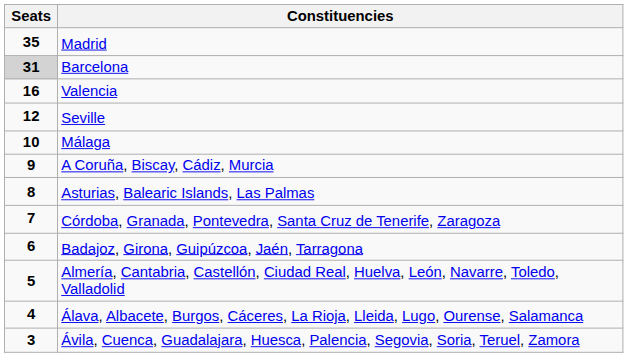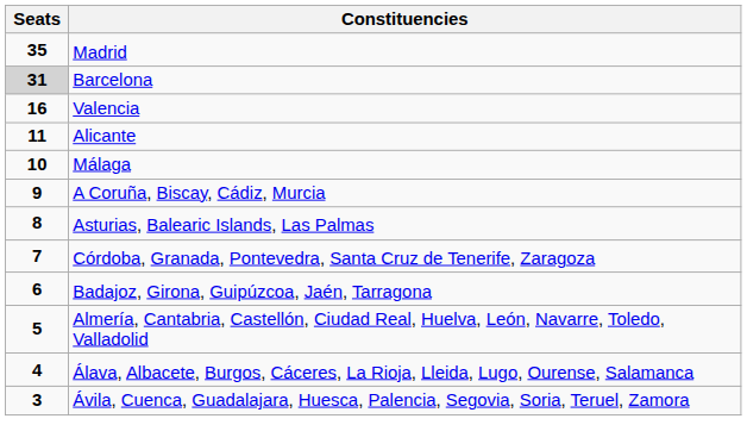 <table class="wikitable" style="text-align:left;">
 <tr>
 <th width="50">Seats</th>
 <th width="600">Constituencies</th>
 </tr>
 <tr>
 <td align="center"><strong>35</strong></td>
 <td><a href='#'>Madrid</a><sup></sup></td>
 </tr>
 <tr>
 <td align="center" style="background: lightgrey;"><strong>31</strong></td>
 <td><a href='#'>Barcelona</a></td>
 </tr>
 <tr>
 <td align="center"><strong>16</strong></td>
 <td><a href='#'>Valencia</a></td>
 </tr>
 <tr>
-<td align="center"><strong>12</strong></td>
-<td><a href='#'>Seville</a><sup></sup></td>
+<td align="center"><strong>11</strong></td>
+<td><a href='#'>Alicante</a></td>
 </tr>
 <tr>
 <td align="center"><strong>10</strong></td>
 <td><a href='#'>Málaga</a></td>
 </tr>
 <tr>
 <td align="center"><strong>9</strong></td>
 <td><a href='#'>A Coruña</a>, <a href='#'>Biscay</a>, <a href='#'>Cádiz</a>, <a href='#'>Murcia</a></td>
 </tr>
 <tr>
 <td align="center"><strong>8</strong></td>
 <td><a href='#'>Asturias</a><sup></sup>, <a href='#'>Balearic Islands</a><sup></sup>, <a href='#'>Las Palmas</a><sup></sup></td>
 </tr>
 <tr>
 <td align="center"><strong>7</strong></td>
 <td><a href='#'>Córdoba</a>, <a href='#'>Granada</a>, <a href='#'>Pontevedra</a><sup></sup>, <a href='#'>Santa Cruz de Tenerife</a>, <a href='#'>Zaragoza</a></td>
 </tr>
 <tr>
 <td align="center"><strong>6</strong></td>
 <td><a href='#'>Badajoz</a>, <a href='#'>Girona</a><sup></sup>, <a href='#'>Guipúzcoa</a>, <a href='#'>Jaén</a>, <a href='#'>Tarragona</a></td>
 </tr>
 <tr>
 <td align="center"><strong>5</strong></td>
 <td><a href='#'>Almería</a>, <a href='#'>Cantabria</a>, <a href='#'>Castellón</a>, <a href='#'>Ciudad Real</a>, <a href='#'>Huelva</a>, <a href='#'>León</a>, <a href='#'>Navarre</a>, <a href='#'>Toledo</a>, <a href='#'>Valladolid</a></td>
 </tr>
 <tr>
 <td align="center"><strong>4</strong></td>
 <td><a href='#'>Álava</a>, <a href='#'>Albacete</a>, <a href='#'>Burgos</a>, <a href='#'>Cáceres</a><sup></sup>, <a href='#'>La Rioja</a>, <a href='#'>Lleida</a>, <a href='#'>Lugo</a>, <a href='#'>Ourense</a>, <a href='#'>Salamanca</a></td>
 </tr>
 <tr>
 <td align="center"><strong>3</strong></td>
 <td><a href='#'>Ávila</a>, <a href='#'>Cuenca</a>, <a href='#'>Guadalajara</a>, <a href='#'>Huesca</a>, <a href='#'>Palencia</a>, <a href='#'>Segovia</a>, <a href='#'>Soria</a>, <a href='#'>Teruel</a>, <a href='#'>Zamora</a></td>
 </tr>
 </table>
